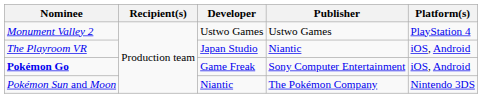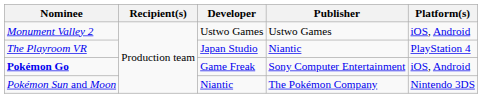 <table class="wikitable">
 <tr>
 <th>Nominee</th>
 <th>Recipient(s)</th>
 <th>Developer</th>
 <th>Publisher</th>
 <th>Platform(s)</th>
 </tr>
 <tr>
 <td><em><a href='#'>Monument Valley 2</a></em></td>
 <td rowspan="4">Production team</td>
 <td>Ustwo Games</td>
 <td>Ustwo Games</td>
-<td><a href='#'>PlayStation 4</a></td>
+<td><a href='#'>iOS</a>, <a href='#'>Android</a></td>
 </tr>
 <tr>
 <td><em><a href='#'>The Playroom VR</a></em></td>
 <td><a href='#'>Japan Studio</a></td>
 <td><a href='#'>Niantic</a></td>
-<td><a href='#'>iOS</a>, <a href='#'>Android</a></td>
+<td><a href='#'>PlayStation 4</a></td>
 </tr>
 <tr>
 <td><strong><a href='#'>Pokémon Go</a></strong></td>
 <td><a href='#'>Game Freak</a></td>
 <td><a href='#'>Sony Computer Entertainment</a></td>
 <td><a href='#'>iOS</a>, <a href='#'>Android</a></td>
 </tr>
 <tr>
 <td><a href='#'><em>Pokémon Sun</em> and <em>Moon</em></a></td>
 <td><a href='#'>Niantic</a></td>
 <td><a href='#'>The Pokémon Company</a></td>
 <td><a href='#'>Nintendo 3DS</a></td>
 </tr>
 </table>
